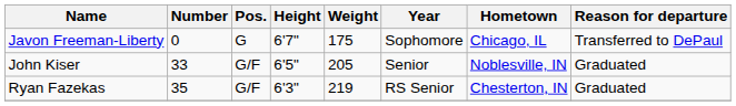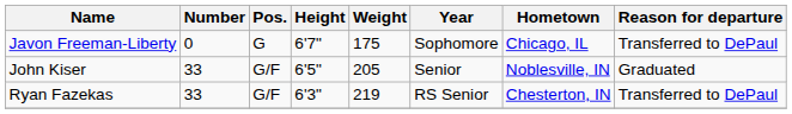 <table class="wikitable sortable" border="1">
 <tr>
 <th>Name</th>
 <th>Number</th>
 <th>Pos.</th>
 <th>Height</th>
 <th>Weight</th>
 <th>Year</th>
 <th>Hometown</th>
 <th class="unsortable">Reason for departure</th>
 </tr>
 <tr>
 <td><a href='#'>Javon Freeman-Liberty</a></td>
 <td>0</td>
 <td>G</td>
 <td>6'7"</td>
 <td>175</td>
 <td>Sophomore</td>
 <td><a href='#'>Chicago, IL</a></td>
 <td>Transferred to <a href='#'>DePaul</a></td>
 </tr>
 <tr>
 <td>John Kiser</td>
 <td>33</td>
 <td>G/F</td>
 <td>6'5"</td>
 <td>205</td>
 <td>Senior</td>
 <td><a href='#'>Noblesville, IN</a></td>
 <td>Graduated</td>
 </tr>
 <tr>
 <td>Ryan Fazekas</td>
-<td>35</td>
+<td>33</td>
 <td>G/F</td>
 <td>6'3"</td>
 <td>219</td>
 <td>RS Senior</td>
 <td><a href='#'>Chesterton, IN</a></td>
-<td>Graduated</td>
+<td>Transferred to <a href='#'>DePaul</a></td>
 </tr>
 <tr>
 </tr>
 </table>
